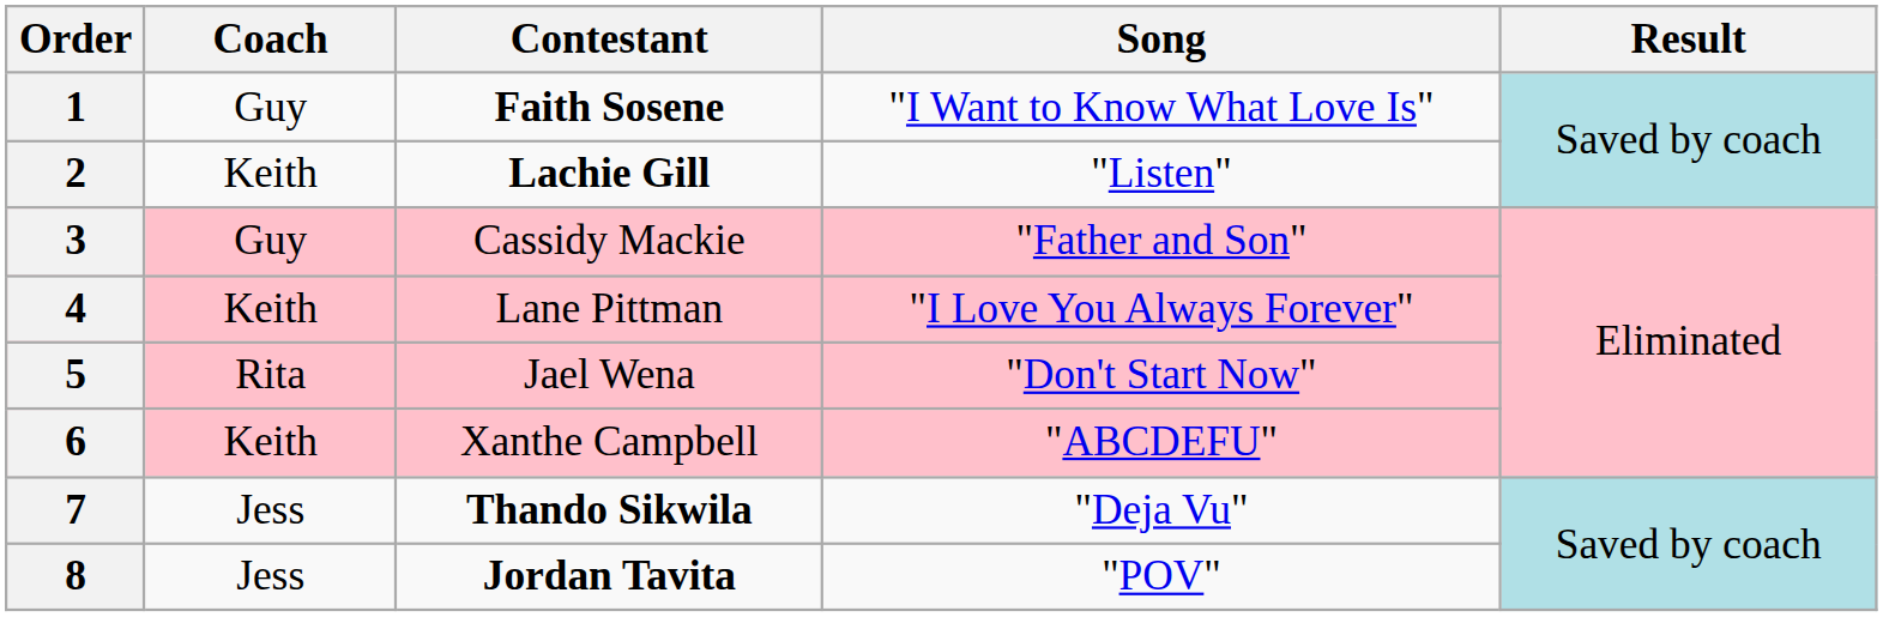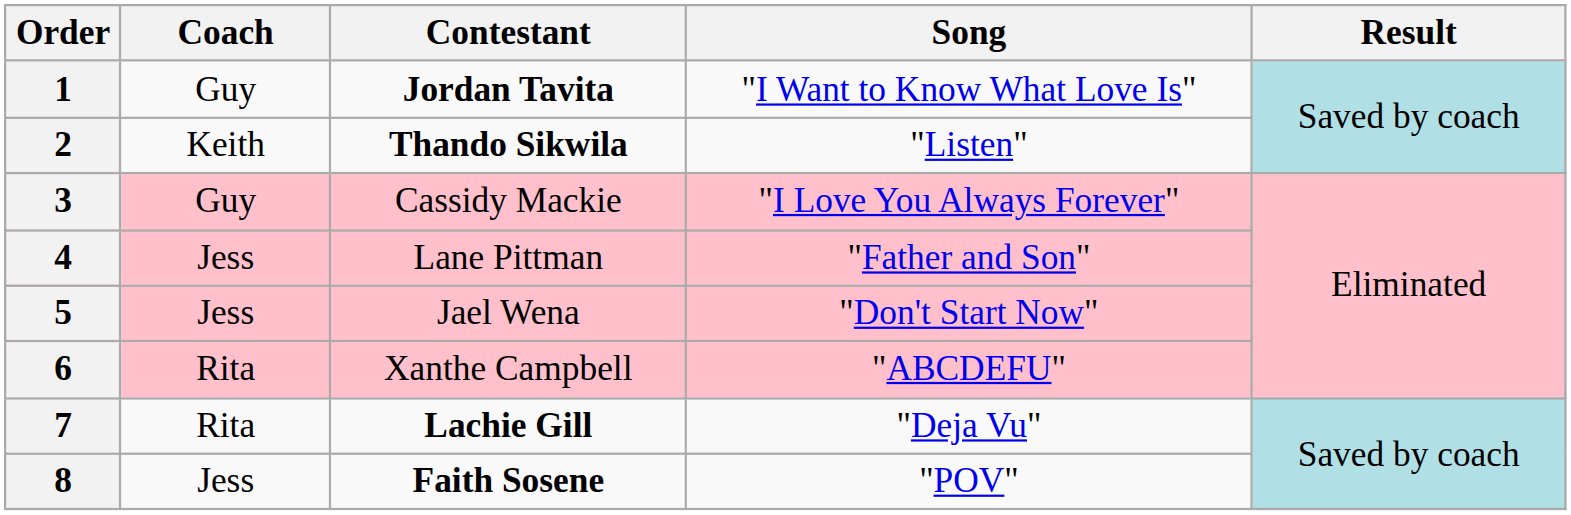 <table class="wikitable" style="text-align:center; width:80%">
 <tr>
 <th width="1%">Order</th>
 <th width="10%">Coach</th>
 <th width="17%">Contestant</th>
 <th width="27%">Song</th>
 <th width="15%">Result</th>
 </tr>
 <tr>
 <th scope="row">1</th>
 <td>Guy</td>
-<td><strong>Faith Sosene</strong></td>
+<td><strong>Jordan Tavita</strong></td>
 <td>"<a href='#'>I Want to Know What Love Is</a>"</td>
 <td rowspan="2" bgcolor="#B0E0E6">Saved by coach</td>
 </tr>
 <tr>
 <th scope="row">2</th>
 <td>Keith</td>
-<td><strong>Lachie Gill</strong></td>
+<td><strong>Thando Sikwila</strong></td>
 <td>"<a href='#'>Listen</a>"</td>
 </tr>
 <tr bgcolor="Pink">
 <th scope="row">3</th>
 <td>Guy</td>
 <td>Cassidy Mackie</td>
-<td>"<a href='#'>Father and Son</a>"</td>
+<td>"<a href='#'>I Love You Always Forever</a>"</td>
 <td rowspan="4">Eliminated</td>
 </tr>
 <tr bgcolor="Pink">
 <th scope="row">4</th>
-<td>Keith</td>
+<td>Jess</td>
 <td>Lane Pittman</td>
-<td>"<a href='#'>I Love You Always Forever</a>"</td>
+<td>"<a href='#'>Father and Son</a>"</td>
 </tr>
 <tr bgcolor="Pink">
 <th scope="row">5</th>
-<td>Rita</td>
+<td>Jess</td>
 <td>Jael Wena</td>
 <td>"<a href='#'>Don't Start Now</a>"</td>
 </tr>
 <tr bgcolor="Pink">
 <th scope="row">6</th>
-<td>Keith</td>
+<td>Rita</td>
 <td>Xanthe Campbell</td>
 <td>"<a href='#'>ABCDEFU</a>"</td>
 </tr>
 <tr>
 <th scope="row">7</th>
-<td>Jess</td>
-<td><strong>Thando Sikwila</strong></td>
+<td>Rita</td>
+<td><strong>Lachie Gill</strong></td>
 <td>"<a href='#'>Deja Vu</a>"</td>
 <td rowspan="2" bgcolor="#B0E0E6">Saved by coach</td>
 </tr>
 <tr>
 <th scope="row">8</th>
 <td>Jess</td>
-<td><strong>Jordan Tavita</strong></td>
+<td><strong>Faith Sosene</strong></td>
 <td>"<a href='#'>POV</a>"</td>
 </tr>
 </table>
